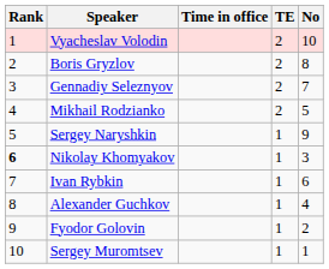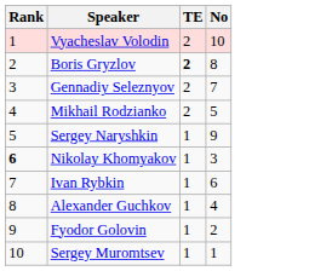 <table class="wikitable sortable">
 <tr>
 <th data-sort-type="number">Rank</th>
 <th>Speaker</th>
-<th class="unsortable">Time in office</th>
 <th><abbr>TE</abbr></th>
 <th data-sort-type="number"><abbr>No</abbr></th>
 </tr>
 <tr bgcolor=#FFDDDD>
 <td>1</td>
 <td><a href='#'>Vyacheslav Volodin</a></td>
-<td></td>
 <td>2</td>
 <td>10</td>
 </tr>
 <tr>
 <td>2</td>
 <td><a href='#'>Boris Gryzlov</a></td>
-<td></td>
-<td>2</td>
+<td><strong>2</strong></td>
 <td>8</td>
 </tr>
 <tr>
 <td>3</td>
 <td><a href='#'>Gennadiy Seleznyov</a></td>
-<td></td>
 <td>2</td>
 <td>7</td>
 </tr>
 <tr>
 <td>4</td>
 <td><a href='#'>Mikhail Rodzianko</a></td>
-<td></td>
 <td>2</td>
 <td>5</td>
 </tr>
 <tr>
 <td>5</td>
 <td><a href='#'>Sergey Naryshkin</a></td>
-<td></td>
 <td>1</td>
 <td>9</td>
 </tr>
 <tr>
 <td><strong>6</strong></td>
 <td><a href='#'>Nikolay Khomyakov</a></td>
-<td></td>
 <td>1</td>
 <td>3</td>
 </tr>
 <tr>
 <td>7</td>
 <td><a href='#'>Ivan Rybkin</a></td>
-<td></td>
 <td>1</td>
 <td>6</td>
 </tr>
 <tr>
 <td>8</td>
 <td><a href='#'>Alexander Guchkov</a></td>
-<td></td>
 <td>1</td>
 <td>4</td>
 </tr>
 <tr>
 <td>9</td>
 <td><a href='#'>Fyodor Golovin</a></td>
-<td></td>
 <td>1</td>
 <td>2</td>
 </tr>
 <tr>
 <td>10</td>
 <td><a href='#'>Sergey Muromtsev</a></td>
-<td></td>
 <td>1</td>
 <td>1</td>
 </tr>
 </table>
